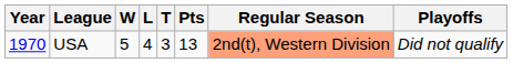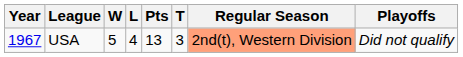 <table class="wikitable">
 <tr>
 <th>Year</th>
 <th>League</th>
 <th>W</th>
 <th>L</th>
+<th>Pts</th>
 <th>T</th>
-<th>Pts</th>
 <th>Regular Season</th>
 <th>Playoffs</th>
 </tr>
 <tr>
-<td><a href='#'>1970</a></td>
+<td><a href='#'>1967</a></td>
 <td>USA</td>
 <td>5</td>
 <td>4</td>
+<td>13</td>
 <td>3</td>
-<td>13</td>
 <td style="background: lightsalmon;">2nd(t), Western Division</td>
 <td><em>Did not qualify</em></td>
 </tr>
 </table>
